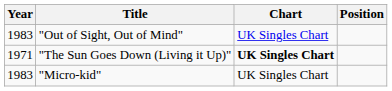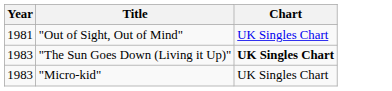 <table class="wikitable">
 <tr>
 <th>Year</th>
 <th>Title</th>
 <th>Chart</th>
-<th>Position</th>
+</tr>
+<tr>
+<td>1981</td>
+<td>"Out of Sight, Out of Mind"</td>
+<td><a href='#'>UK Singles Chart</a></td>
 </tr>
 <tr>
 <td>1983</td>
-<td>"Out of Sight, Out of Mind"</td>
-<td><a href='#'>UK Singles Chart</a></td>
-<td></td>
-</tr>
-<tr>
-<td>1971</td>
 <td>"The Sun Goes Down (Living it Up)"</td>
 <td><strong>UK Singles Chart</strong></td>
-<td></td>
 </tr>
 <tr>
 <td>1983</td>
 <td>"Micro-kid"</td>
 <td>UK Singles Chart</td>
-<td></td>
 </tr>
 </table>
